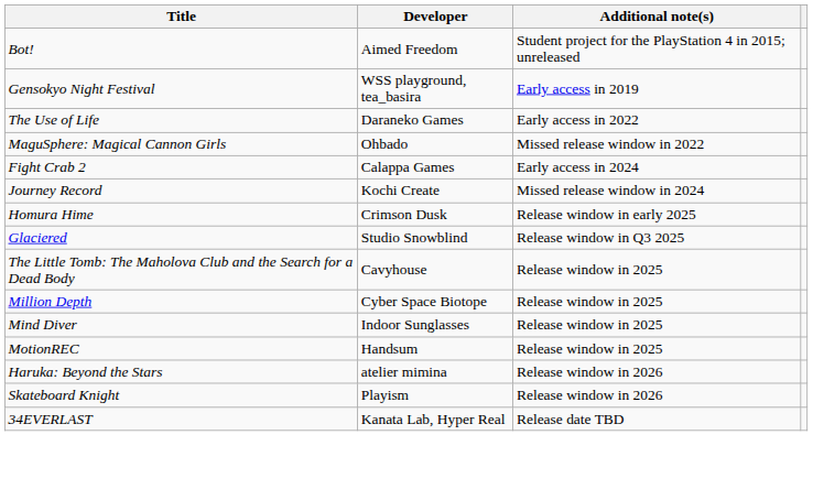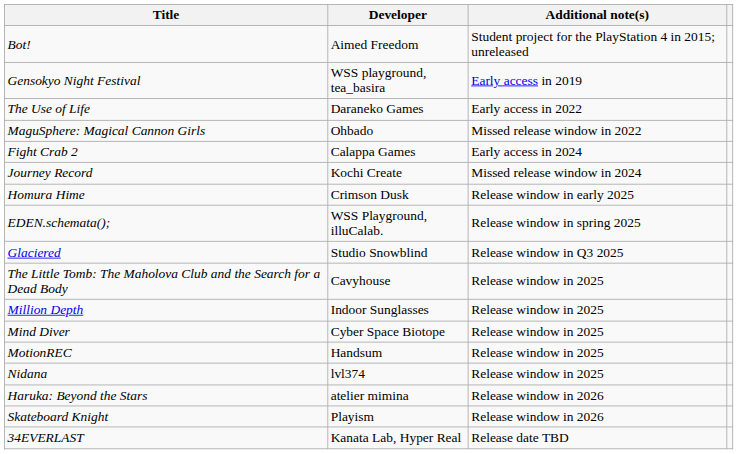 <table class="wikitable">
 <tr>
 <th>Title</th>
 <th>Developer</th>
 <th class="unsortable">Additional note(s)</th>
 <th class="unsortable"></th>
 </tr>
 <tr>
 <td><em>Bot!</em></td>
 <td>Aimed Freedom</td>
 <td>Student project for the PlayStation 4 in 2015; unreleased</td>
 <td></td>
 </tr>
 <tr>
 <td><em>Gensokyo Night Festival</em></td>
 <td>WSS playground, tea_basira</td>
 <td><a href='#'>Early access</a> in 2019</td>
 <td></td>
 </tr>
 <tr>
 <td><em>The Use of Life</em></td>
 <td>Daraneko Games</td>
 <td>Early access in 2022</td>
 <td></td>
 </tr>
 <tr>
 <td><em>MaguSphere: Magical Cannon Girls</em></td>
 <td>Ohbado</td>
 <td>Missed release window in 2022</td>
 <td></td>
 </tr>
 <tr>
 <td><em>Fight Crab 2</em></td>
 <td>Calappa Games</td>
 <td>Early access in 2024</td>
 <td></td>
 </tr>
 <tr>
 <td><em>Journey Record</em></td>
 <td>Kochi Create</td>
 <td>Missed release window in 2024</td>
 <td></td>
 </tr>
 <tr>
 <td><em>Homura Hime</em></td>
 <td>Crimson Dusk</td>
 <td>Release window in early 2025</td>
 <td></td>
 </tr>
 <tr>
+<td><em>EDEN.schemata();</em></td>
+<td>WSS Playground, illuCalab.</td>
+<td>Release window in spring 2025</td>
+<td></td>
+</tr>
+<tr>
 <td><em><a href='#'>Glaciered</a></em></td>
 <td>Studio Snowblind</td>
 <td>Release window in Q3 2025</td>
 <td></td>
 </tr>
 <tr>
 <td><em>The Little Tomb: The Maholova Club and the Search for a Dead Body</em></td>
 <td>Cavyhouse</td>
 <td>Release window in 2025</td>
 <td></td>
 </tr>
 <tr>
 <td><em><a href='#'>Million Depth</a></em></td>
-<td>Cyber Space Biotope</td>
+<td>Indoor Sunglasses</td>
 <td>Release window in 2025</td>
 <td></td>
 </tr>
 <tr>
 <td><em>Mind Diver</em></td>
-<td>Indoor Sunglasses</td>
+<td>Cyber Space Biotope</td>
 <td>Release window in 2025</td>
 <td></td>
 </tr>
 <tr>
 <td><em>MotionREC</em></td>
 <td>Handsum</td>
+<td>Release window in 2025</td>
+<td></td>
+</tr>
+<tr>
+<td><em>Nidana</em></td>
+<td>lvl374</td>
 <td>Release window in 2025</td>
 <td></td>
 </tr>
 <tr>
 <td><em>Haruka: Beyond the Stars</em></td>
 <td>atelier mimina</td>
 <td>Release window in 2026</td>
 <td></td>
 </tr>
 <tr>
 <td><em>Skateboard Knight</em></td>
 <td>Playism</td>
 <td>Release window in 2026</td>
 <td></td>
 </tr>
 <tr>
 <td><em>34EVERLAST</em></td>
 <td>Kanata Lab, Hyper Real</td>
 <td>Release date TBD</td>
 <td></td>
 </tr>
 </table>
